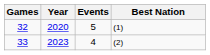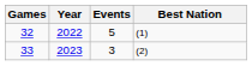 <table class=wikitable>
 <tr>
 <th width=50>Games</th>
 <th width=50>Year</th>
 <th width=50>Events</th>
 <th width=150>Best Nation</th>
 </tr>
 <tr>
 <td align=center><a href='#'>32</a></td>
-<td align=center><a href='#'>2020</a></td>
+<td align=center><a href='#'>2022</a></td>
 <td align=center>5</td>
 <td> <small>(1)</small></td>
 </tr>
 <tr>
 <td align=center><a href='#'>33</a></td>
 <td align=center><a href='#'>2023</a></td>
-<td align=center>4</td>
+<td align=center>3</td>
 <td> <small>(2)</small></td>
 </tr>
 </table>
